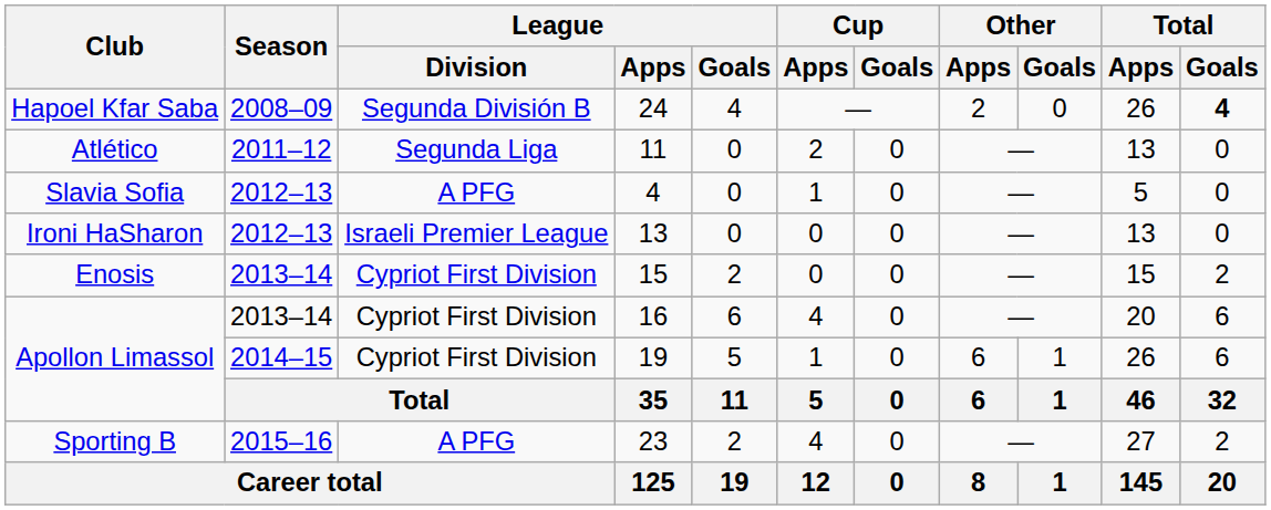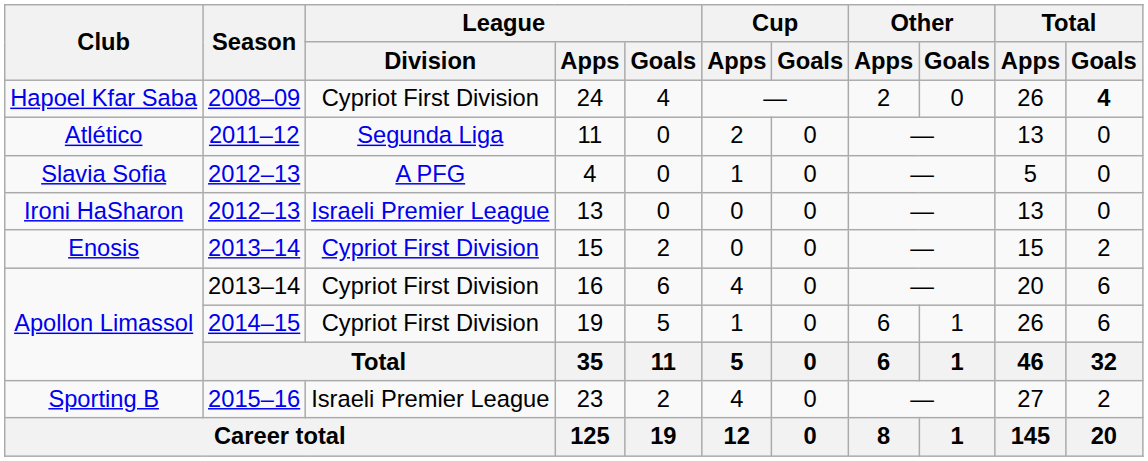 <table class="wikitable" style="text-align: center">
 <tr>
 <th rowspan="2">Club</th>
 <th rowspan="2">Season</th>
 <th colspan="3">League</th>
 <th colspan="2">Cup</th>
 <th colspan="2">Other</th>
 <th colspan="2">Total</th>
 </tr>
 <tr>
 <th>Division</th>
 <th>Apps</th>
 <th>Goals</th>
 <th>Apps</th>
 <th>Goals</th>
 <th>Apps</th>
 <th>Goals</th>
 <th>Apps</th>
 <th>Goals</th>
 </tr>
 <tr>
 <td><a href='#'>Hapoel Kfar Saba</a></td>
 <td><a href='#'>2008–09</a></td>
-<td><a href='#'>Segunda División B</a></td>
+<td>Cypriot First Division</td>
 <td>24</td>
 <td>4</td>
 <td colspan="2">—</td>
 <td>2</td>
 <td>0</td>
 <td>26</td>
 <td><strong>4</strong></td>
 </tr>
 <tr>
 <td><a href='#'>Atlético</a></td>
 <td><a href='#'>2011–12</a></td>
 <td><a href='#'>Segunda Liga</a></td>
 <td>11</td>
 <td>0</td>
 <td>2</td>
 <td>0</td>
 <td colspan="2">—</td>
 <td>13</td>
 <td>0</td>
 </tr>
 <tr>
 <td><a href='#'>Slavia Sofia</a></td>
 <td><a href='#'>2012–13</a></td>
 <td><a href='#'>A PFG</a></td>
 <td>4</td>
 <td>0</td>
 <td>1</td>
 <td>0</td>
 <td colspan="2">—</td>
 <td>5</td>
 <td>0</td>
 </tr>
 <tr>
 <td><a href='#'>Ironi HaSharon</a></td>
 <td><a href='#'>2012–13</a></td>
 <td><a href='#'>Israeli Premier League</a></td>
 <td>13</td>
 <td>0</td>
 <td>0</td>
 <td>0</td>
 <td colspan="2">—</td>
 <td>13</td>
 <td>0</td>
 </tr>
 <tr>
 <td><a href='#'>Enosis</a></td>
 <td><a href='#'>2013–14</a></td>
 <td><a href='#'>Cypriot First Division</a></td>
 <td>15</td>
 <td>2</td>
 <td>0</td>
 <td>0</td>
 <td colspan="2">—</td>
 <td>15</td>
 <td>2</td>
 </tr>
 <tr>
 <td rowspan="3"><a href='#'>Apollon Limassol</a></td>
 <td>2013–14</td>
 <td>Cypriot First Division</td>
 <td>16</td>
 <td>6</td>
 <td>4</td>
 <td>0</td>
 <td colspan="2">—</td>
 <td>20</td>
 <td>6</td>
 </tr>
 <tr>
 <td><a href='#'>2014–15</a></td>
 <td>Cypriot First Division</td>
 <td>19</td>
 <td>5</td>
 <td>1</td>
 <td>0</td>
 <td>6</td>
 <td>1</td>
 <td>26</td>
 <td>6</td>
 </tr>
 <tr>
 <th colspan="2">Total</th>
 <th>35</th>
 <th>11</th>
 <th>5</th>
 <th>0</th>
 <th>6</th>
 <th>1</th>
 <th>46</th>
 <th>32</th>
 </tr>
 <tr>
 <td><a href='#'>Sporting B</a></td>
 <td><a href='#'>2015–16</a></td>
-<td><a href='#'>A PFG</a></td>
+<td>Israeli Premier League</td>
 <td>23</td>
 <td>2</td>
 <td>4</td>
 <td>0</td>
 <td colspan="2">—</td>
 <td>27</td>
 <td>2</td>
 </tr>
 <tr>
 <th colspan="3">Career total</th>
 <th>125</th>
 <th>19</th>
 <th>12</th>
 <th>0</th>
 <th>8</th>
 <th>1</th>
 <th>145</th>
 <th>20</th>
 </tr>
 </table>
